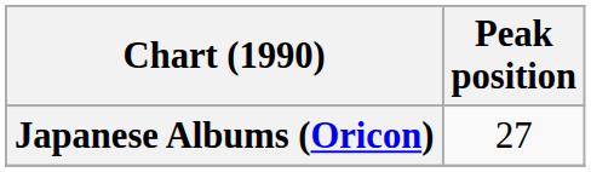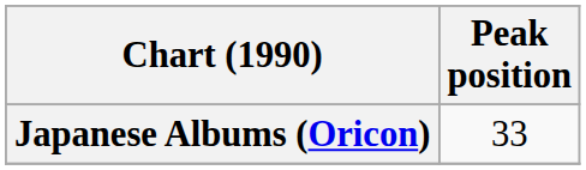 <table class="wikitable sortable plainrowheaders" style="text-align:center">
 <tr>
 <th>Chart (1990)</th>
 <th>Peak<br>position</th>
 </tr>
 <tr>
 <th scope="row">Japanese Albums (<a href='#'>Oricon</a>)</th>
-<td align="center">27</td>
+<td align="center">33</td>
 </tr>
 <tr>
 </tr>
 </table>
